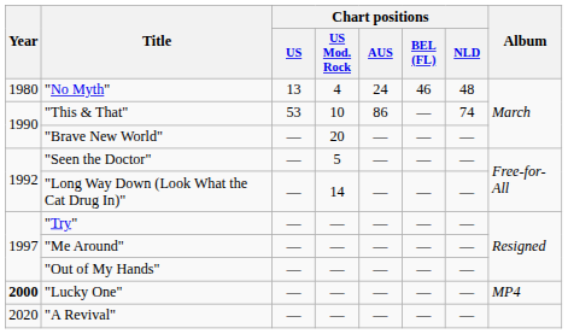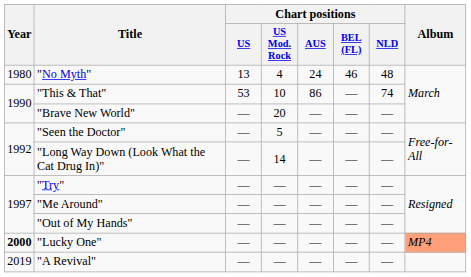 <table class="wikitable">
 <tr>
 <th rowspan="2">Year</th>
 <th rowspan="2">Title</th>
 <th colspan="5">Chart positions</th>
 <th rowspan="2">Album</th>
 </tr>
 <tr>
 <th scope="col" style="width:3em; font-size:85%"><a href='#'>US</a><br></th>
 <th scope="col" style="width:3em; font-size:85%"><a href='#'>US<br>Mod.<br>Rock</a><br></th>
 <th scope="col" style="width:3em; font-size:85%"><a href='#'>AUS</a><br></th>
 <th scope="col" style="width:3em; font-size:85%"><a href='#'>BEL<br>(FL)</a><br></th>
 <th scope="col" style="width:3em; font-size:85%"><a href='#'>NLD</a><br></th>
 </tr>
 <tr>
 <td>1980</td>
 <td>"<a href='#'>No Myth</a>"</td>
 <td style="text-align:center;">13</td>
 <td style="text-align:center;">4</td>
 <td style="text-align:center;">24</td>
 <td style="text-align:center;">46</td>
 <td style="text-align:center;">48</td>
 <td rowspan="3"><em>March</em></td>
 </tr>
 <tr>
 <td rowspan="2">1990</td>
 <td>"This & That"</td>
 <td style="text-align:center;">53</td>
 <td style="text-align:center;">10</td>
 <td style="text-align:center;">86</td>
 <td style="text-align:center;">—</td>
 <td style="text-align:center;">74</td>
 </tr>
 <tr>
 <td>"Brave New World"</td>
 <td style="text-align:center;">—</td>
 <td style="text-align:center;">20</td>
 <td style="text-align:center;">—</td>
 <td style="text-align:center;">—</td>
 <td style="text-align:center;">—</td>
 </tr>
 <tr>
 <td rowspan="2">1992</td>
 <td>"Seen the Doctor"</td>
 <td style="text-align:center;">—</td>
 <td style="text-align:center;">5</td>
 <td style="text-align:center;">—</td>
 <td style="text-align:center;">—</td>
 <td style="text-align:center;">—</td>
 <td rowspan="2"><em>Free-for-All</em></td>
 </tr>
 <tr>
 <td>"Long Way Down (Look What the Cat Drug In)"</td>
 <td style="text-align:center;">—</td>
 <td style="text-align:center;">14</td>
 <td style="text-align:center;">—</td>
 <td style="text-align:center;">—</td>
 <td style="text-align:center;">—</td>
 </tr>
 <tr>
 <td rowspan="3">1997</td>
 <td>"<a href='#'>Try</a>"</td>
 <td style="text-align:center;">—</td>
 <td style="text-align:center;">—</td>
 <td style="text-align:center;">—</td>
 <td style="text-align:center;">—</td>
 <td style="text-align:center;">—</td>
 <td rowspan="3"><em>Resigned</em></td>
 </tr>
 <tr>
 <td>"Me Around"</td>
 <td style="text-align:center;">—</td>
 <td style="text-align:center;">—</td>
 <td style="text-align:center;">—</td>
 <td style="text-align:center;">—</td>
 <td style="text-align:center;">—</td>
 </tr>
 <tr>
 <td>"Out of My Hands"</td>
 <td style="text-align:center;">—</td>
 <td style="text-align:center;">—</td>
 <td style="text-align:center;">—</td>
 <td style="text-align:center;">—</td>
 <td style="text-align:center;">—</td>
 </tr>
 <tr>
 <td><strong>2000</strong></td>
 <td>"Lucky One"</td>
 <td style="text-align:center;">—</td>
 <td style="text-align:center;">—</td>
 <td style="text-align:center;">—</td>
 <td style="text-align:center;">—</td>
 <td style="text-align:center;">—</td>
-<td><em>MP4</em></td>
+<td style="background: lightsalmon;"><em>MP4</em></td>
 </tr>
 <tr>
-<td>2020</td>
+<td>2019</td>
 <td>"A Revival"</td>
 <td style="text-align:center;">—</td>
 <td style="text-align:center;">—</td>
 <td style="text-align:center;">—</td>
 <td style="text-align:center;">—</td>
 <td style="text-align:center;">—</td>
 </tr>
 </table>
